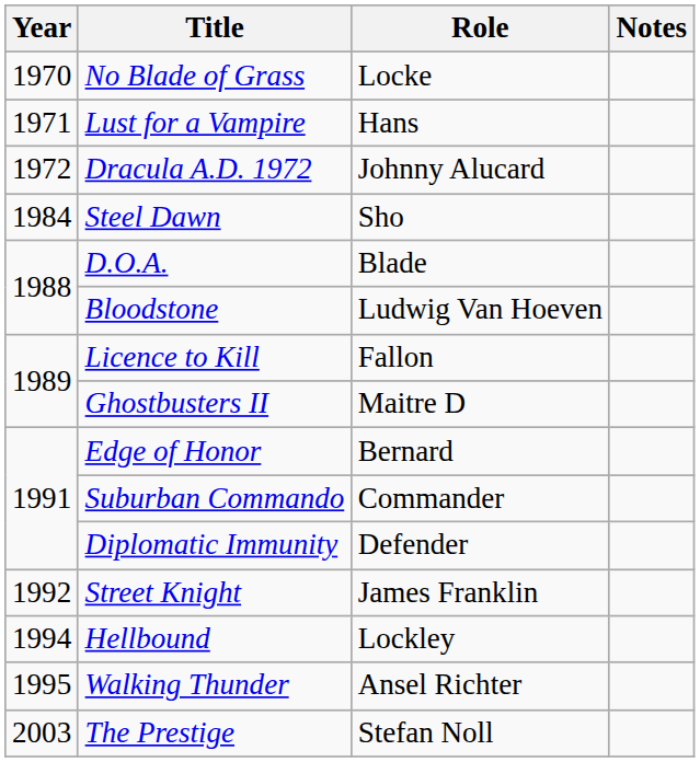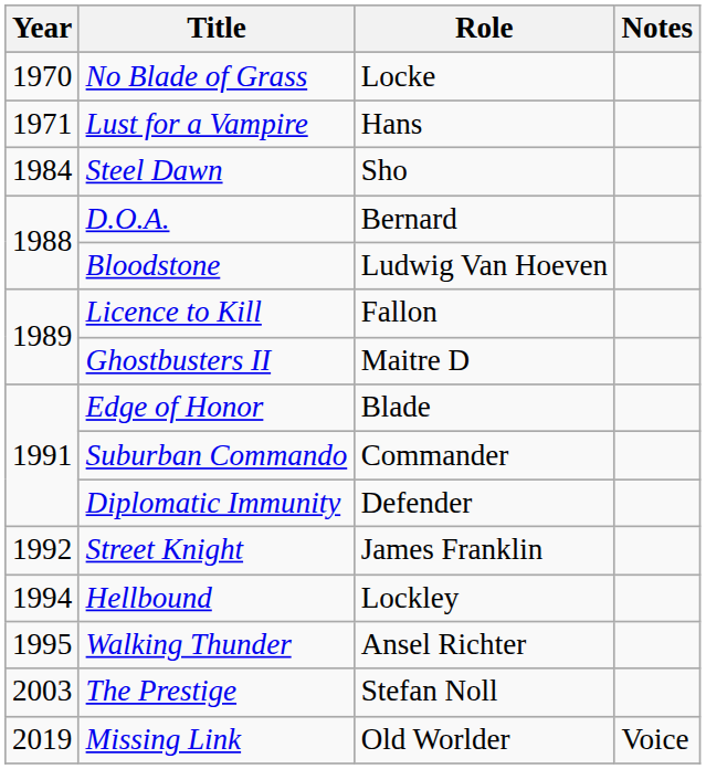 <table class="wikitable">
 <tr>
 <th>Year</th>
 <th>Title</th>
 <th>Role</th>
 <th>Notes</th>
 </tr>
 <tr>
 <td>1970</td>
 <td><a href='#'><em>No Blade of Grass</em></a></td>
 <td>Locke</td>
 <td></td>
 </tr>
 <tr>
 <td>1971</td>
 <td><em><a href='#'>Lust for a Vampire</a></em></td>
 <td>Hans</td>
 <td></td>
 </tr>
 <tr>
-<td>1972</td>
-<td><em><a href='#'>Dracula A.D. 1972</a></em></td>
-<td>Johnny Alucard</td>
-<td></td>
-</tr>
-<tr>
 <td>1984</td>
 <td><em><a href='#'>Steel Dawn</a></em></td>
 <td>Sho</td>
 <td></td>
 </tr>
 <tr>
 <td rowspan="2">1988</td>
 <td><a href='#'><em>D.O.A.</em></a></td>
-<td>Blade</td>
+<td>Bernard</td>
 <td></td>
 </tr>
 <tr>
 <td><a href='#'><em>Bloodstone</em></a></td>
 <td>Ludwig Van Hoeven</td>
 <td></td>
 </tr>
 <tr>
 <td rowspan="2">1989</td>
 <td><em><a href='#'>Licence to Kill</a></em></td>
 <td>Fallon</td>
 <td></td>
 </tr>
 <tr>
 <td><em><a href='#'>Ghostbusters II</a></em></td>
 <td>Maitre D</td>
 <td></td>
 </tr>
 <tr>
 <td rowspan="3">1991</td>
 <td><em><a href='#'>Edge of Honor</a></em></td>
-<td>Bernard</td>
+<td>Blade</td>
 <td></td>
 </tr>
 <tr>
 <td><em><a href='#'>Suburban Commando</a></em></td>
 <td>Commander</td>
 <td></td>
 </tr>
 <tr>
 <td><a href='#'><em>Diplomatic Immunity</em></a></td>
 <td>Defender</td>
 <td></td>
 </tr>
 <tr>
 <td>1992</td>
 <td><em><a href='#'>Street Knight</a></em></td>
 <td>James Franklin</td>
 <td></td>
 </tr>
 <tr>
 <td>1994</td>
 <td><a href='#'><em>Hellbound</em></a></td>
 <td>Lockley</td>
 <td></td>
 </tr>
 <tr>
 <td>1995</td>
 <td><em><a href='#'>Walking Thunder</a></em></td>
 <td>Ansel Richter</td>
 <td></td>
 </tr>
 <tr>
 <td>2003</td>
 <td><a href='#'><em>The Prestige</em></a></td>
 <td>Stefan Noll</td>
 <td></td>
 </tr>
+<tr>
+<td>2019</td>
+<td><a href='#'><em>Missing Link</em></a></td>
+<td>Old Worlder</td>
+<td>Voice</td>
+</tr>
 </table>
